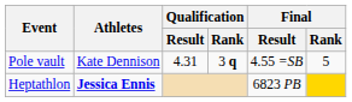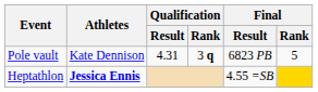 <table class="wikitable" border="1" style="font-size:90%">
 <tr>
 <th rowspan="2">Event</th>
 <th rowspan="2">Athletes</th>
 <th colspan="2">Qualification</th>
 <th colspan="2">Final</th>
 </tr>
 <tr>
 <th>Result</th>
 <th>Rank</th>
 <th>Result</th>
 <th>Rank</th>
 </tr>
 <tr>
 <td><a href='#'>Pole vault</a></td>
 <td><a href='#'>Kate Dennison</a></td>
 <td align=center>4.31</td>
 <td align=center>3 <strong>q</strong></td>
-<td align=center>4.55 <em>=SB</em></td>
+<td align=center>6823 <em>PB</em></td>
 <td align=center>5</td>
 </tr>
 <tr>
 <td><a href='#'>Heptathlon</a></td>
 <td><strong><a href='#'>Jessica Ennis</a></strong></td>
 <td colspan="2" bgcolor="wheat"></td>
-<td align=center>6823 <em>PB</em></td>
+<td align=center>4.55 <em>=SB</em></td>
 <td align="center" bgcolor=gold></td>
 </tr>
 </table>
